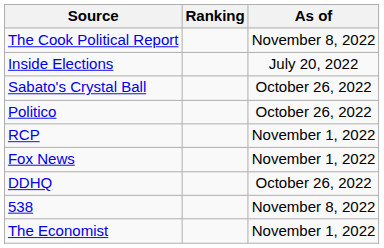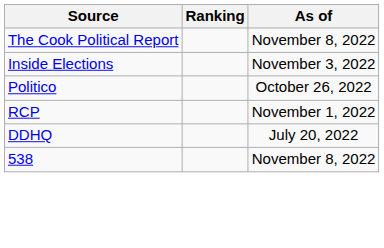 <table class="wikitable" style="text-align:center">
 <tr>
 <th>Source</th>
 <th>Ranking</th>
 <th>As of</th>
 </tr>
 <tr>
 <td align=left><a href='#'>The Cook Political Report</a></td>
 <td></td>
 <td>November 8, 2022</td>
 </tr>
 <tr>
 <td align=left><a href='#'>Inside Elections</a></td>
 <td></td>
-<td>July 20, 2022</td>
-</tr>
-<tr>
-<td align=left><a href='#'>Sabato's Crystal Ball</a></td>
-<td></td>
-<td>October 26, 2022</td>
+<td>November 3, 2022</td>
 </tr>
 <tr>
 <td style="text-align:left;"><a href='#'>Politico</a></td>
 <td></td>
 <td>October 26, 2022</td>
 </tr>
 <tr>
 <td style="text-align:left;"><a href='#'>RCP</a></td>
 <td></td>
 <td>November 1, 2022</td>
 </tr>
 <tr>
-<td align=left><a href='#'>Fox News</a></td>
-<td></td>
-<td>November 1, 2022</td>
-</tr>
-<tr>
 <td style="text-align:left;"><a href='#'>DDHQ</a></td>
 <td></td>
-<td>October 26, 2022</td>
+<td>July 20, 2022</td>
 </tr>
 <tr>
 <td style="text-align:left;"><a href='#'>538</a></td>
 <td></td>
 <td>November 8, 2022</td>
 </tr>
-<tr>
-<td align="left"><a href='#'>The Economist</a></td>
-<td></td>
-<td>November 1, 2022</td>
-</tr>
 </table>
